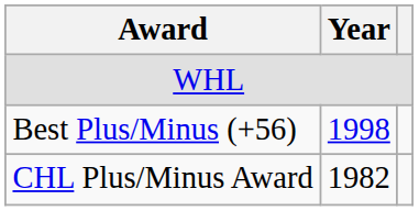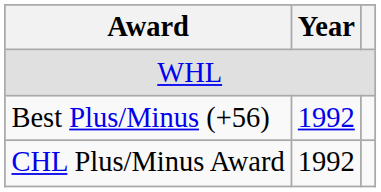 <table class="wikitable">
 <tr>
 <th>Award</th>
 <th>Year</th>
 <th></th>
 </tr>
 <tr ALIGN="center" bgcolor="#e0e0e0">
 <td colspan="3"><a href='#'>WHL</a></td>
 </tr>
 <tr>
 <td>Best <a href='#'>Plus/Minus</a> (+56)</td>
-<td><a href='#'>1998</a></td>
+<td><a href='#'>1992</a></td>
 <td></td>
 </tr>
 <tr>
 <td><a href='#'>CHL</a> Plus/Minus Award</td>
-<td>1982</td>
+<td>1992</td>
 <td></td>
 </tr>
 </table>
